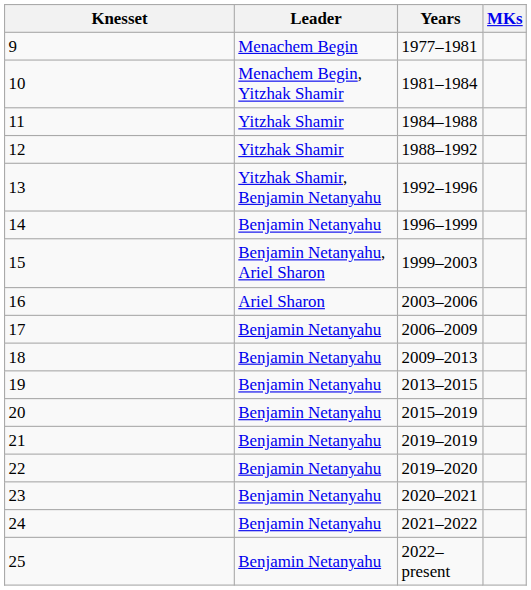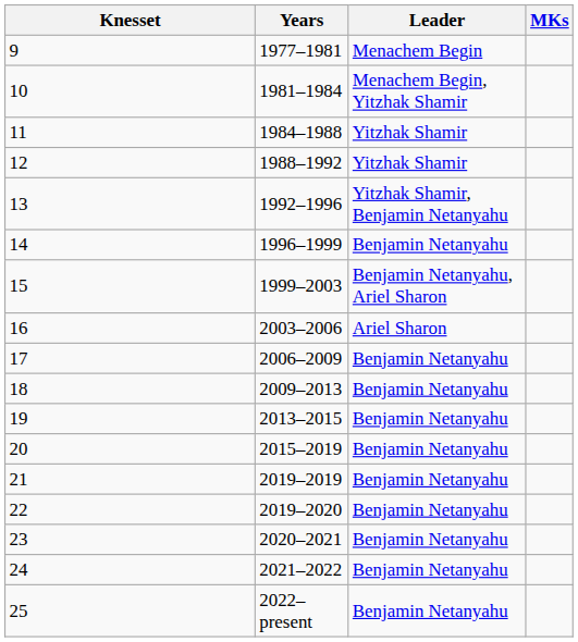 <table class="wikitable" style="font-size:95%;">
 <tr>
 <th colspan="1" style="width:200px">Knesset</th>
+<th style="width:70px">Years</th>
 <th style="width:140px">Leader</th>
-<th style="width:70px">Years</th>
 <th><a href='#'>MKs</a></th>
 </tr>
 <tr>
 <td>9</td>
+<td>1977–1981</td>
 <td><a href='#'>Menachem Begin</a></td>
-<td>1977–1981</td>
 <td></td>
 </tr>
 <tr>
 <td>10</td>
+<td>1981–1984</td>
 <td><a href='#'>Menachem Begin</a>, <a href='#'>Yitzhak Shamir</a></td>
-<td>1981–1984</td>
 <td></td>
 </tr>
 <tr>
 <td>11</td>
+<td>1984–1988</td>
 <td><a href='#'>Yitzhak Shamir</a></td>
-<td>1984–1988</td>
 <td></td>
 </tr>
 <tr>
 <td>12</td>
+<td>1988–1992</td>
 <td><a href='#'>Yitzhak Shamir</a></td>
-<td>1988–1992</td>
 <td></td>
 </tr>
 <tr>
 <td>13</td>
+<td>1992–1996</td>
 <td><a href='#'>Yitzhak Shamir</a>, <a href='#'>Benjamin Netanyahu</a></td>
-<td>1992–1996</td>
 <td></td>
 </tr>
 <tr>
 <td>14</td>
+<td>1996–1999</td>
 <td><a href='#'>Benjamin Netanyahu</a></td>
-<td>1996–1999</td>
 <td></td>
 </tr>
 <tr>
 <td>15</td>
+<td>1999–2003</td>
 <td><a href='#'>Benjamin Netanyahu</a>, <a href='#'>Ariel Sharon</a></td>
-<td>1999–2003</td>
 <td></td>
 </tr>
 <tr>
 <td>16</td>
+<td>2003–2006</td>
 <td><a href='#'>Ariel Sharon</a></td>
-<td>2003–2006</td>
 <td></td>
 </tr>
 <tr>
 <td>17</td>
+<td>2006–2009</td>
 <td><a href='#'>Benjamin Netanyahu</a></td>
-<td>2006–2009</td>
 <td></td>
 </tr>
 <tr>
 <td>18</td>
+<td>2009–2013</td>
 <td><a href='#'>Benjamin Netanyahu</a></td>
-<td>2009–2013</td>
 <td></td>
 </tr>
 <tr>
 <td>19</td>
+<td>2013–2015</td>
 <td><a href='#'>Benjamin Netanyahu</a></td>
-<td>2013–2015</td>
 <td></td>
 </tr>
 <tr>
 <td>20</td>
+<td>2015–2019</td>
 <td><a href='#'>Benjamin Netanyahu</a></td>
-<td>2015–2019</td>
 <td></td>
 </tr>
 <tr>
 <td>21</td>
+<td>2019–2019</td>
 <td><a href='#'>Benjamin Netanyahu</a></td>
-<td>2019–2019</td>
 <td></td>
 </tr>
 <tr>
 <td>22</td>
+<td>2019–2020</td>
 <td><a href='#'>Benjamin Netanyahu</a></td>
-<td>2019–2020</td>
 <td></td>
 </tr>
 <tr>
 <td>23</td>
+<td>2020–2021</td>
 <td><a href='#'>Benjamin Netanyahu</a></td>
-<td>2020–2021</td>
 <td></td>
 </tr>
 <tr>
 <td>24</td>
+<td>2021–2022</td>
 <td><a href='#'>Benjamin Netanyahu</a></td>
-<td>2021–2022</td>
 <td></td>
 </tr>
 <tr>
 <td>25</td>
+<td>2022–present</td>
 <td><a href='#'>Benjamin Netanyahu</a></td>
-<td>2022–present</td>
 <td></td>
 </tr>
 </table>
